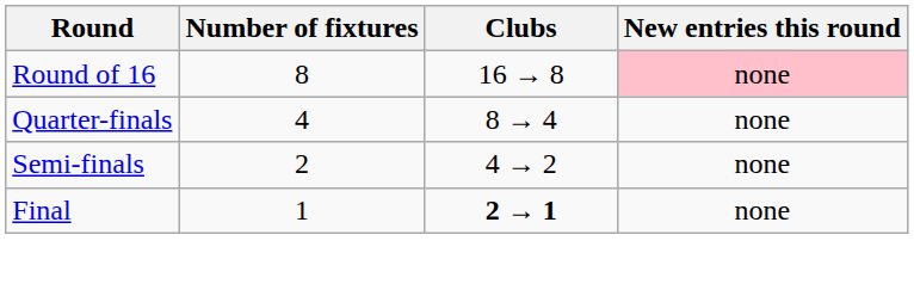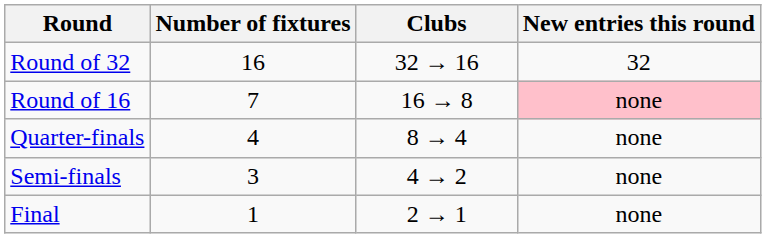 <table class="wikitable" style="text-align:center">
 <tr>
 <th>Round</th>
 <th>Number of fixtures</th>
 <th width="100">Clubs</th>
 <th>New entries this round</th>
 </tr>
 <tr>
+<td style="text-align:left;"><a href='#'>Round of 32</a></td>
+<td>16</td>
+<td>32 → 16</td>
+<td>32</td>
+</tr>
+<tr>
 <td style="text-align:left;"><a href='#'>Round of 16</a></td>
-<td>8</td>
+<td>7</td>
 <td>16 → 8</td>
 <td style="background: pink;">none</td>
 </tr>
 <tr>
 <td style="text-align:left;"><a href='#'>Quarter-finals</a></td>
 <td>4</td>
 <td>8 → 4</td>
 <td>none</td>
 </tr>
 <tr>
 <td style="text-align:left;"><a href='#'>Semi-finals</a></td>
-<td>2</td>
+<td>3</td>
 <td>4 → 2</td>
 <td>none</td>
 </tr>
 <tr>
 <td style="text-align:left;"><a href='#'>Final</a></td>
 <td>1</td>
-<td><strong>2 → 1</strong></td>
+<td>2 → 1</td>
 <td>none</td>
 </tr>
 </table>
